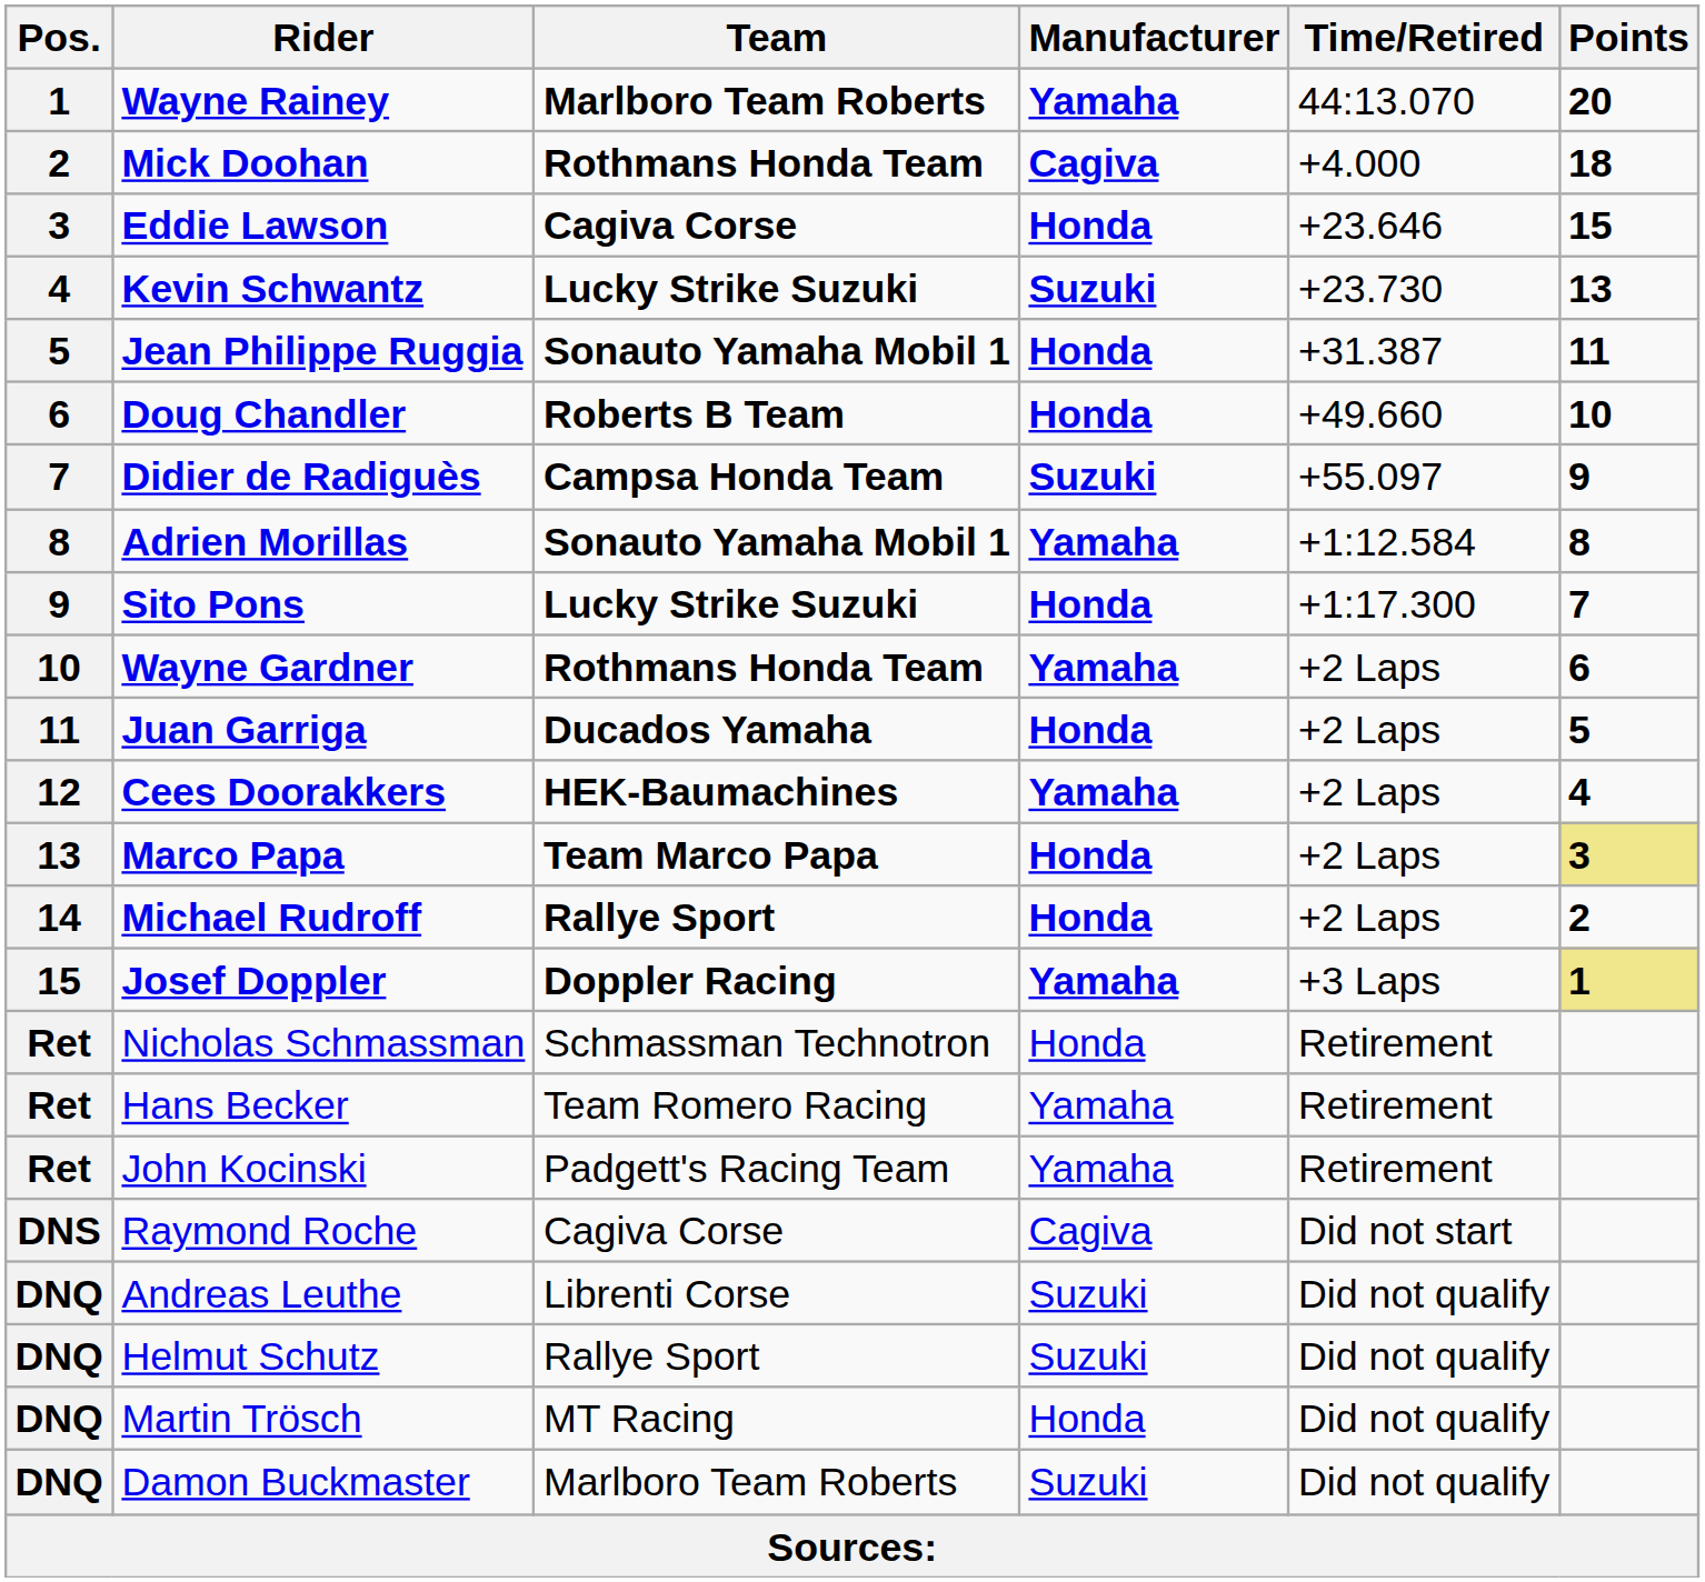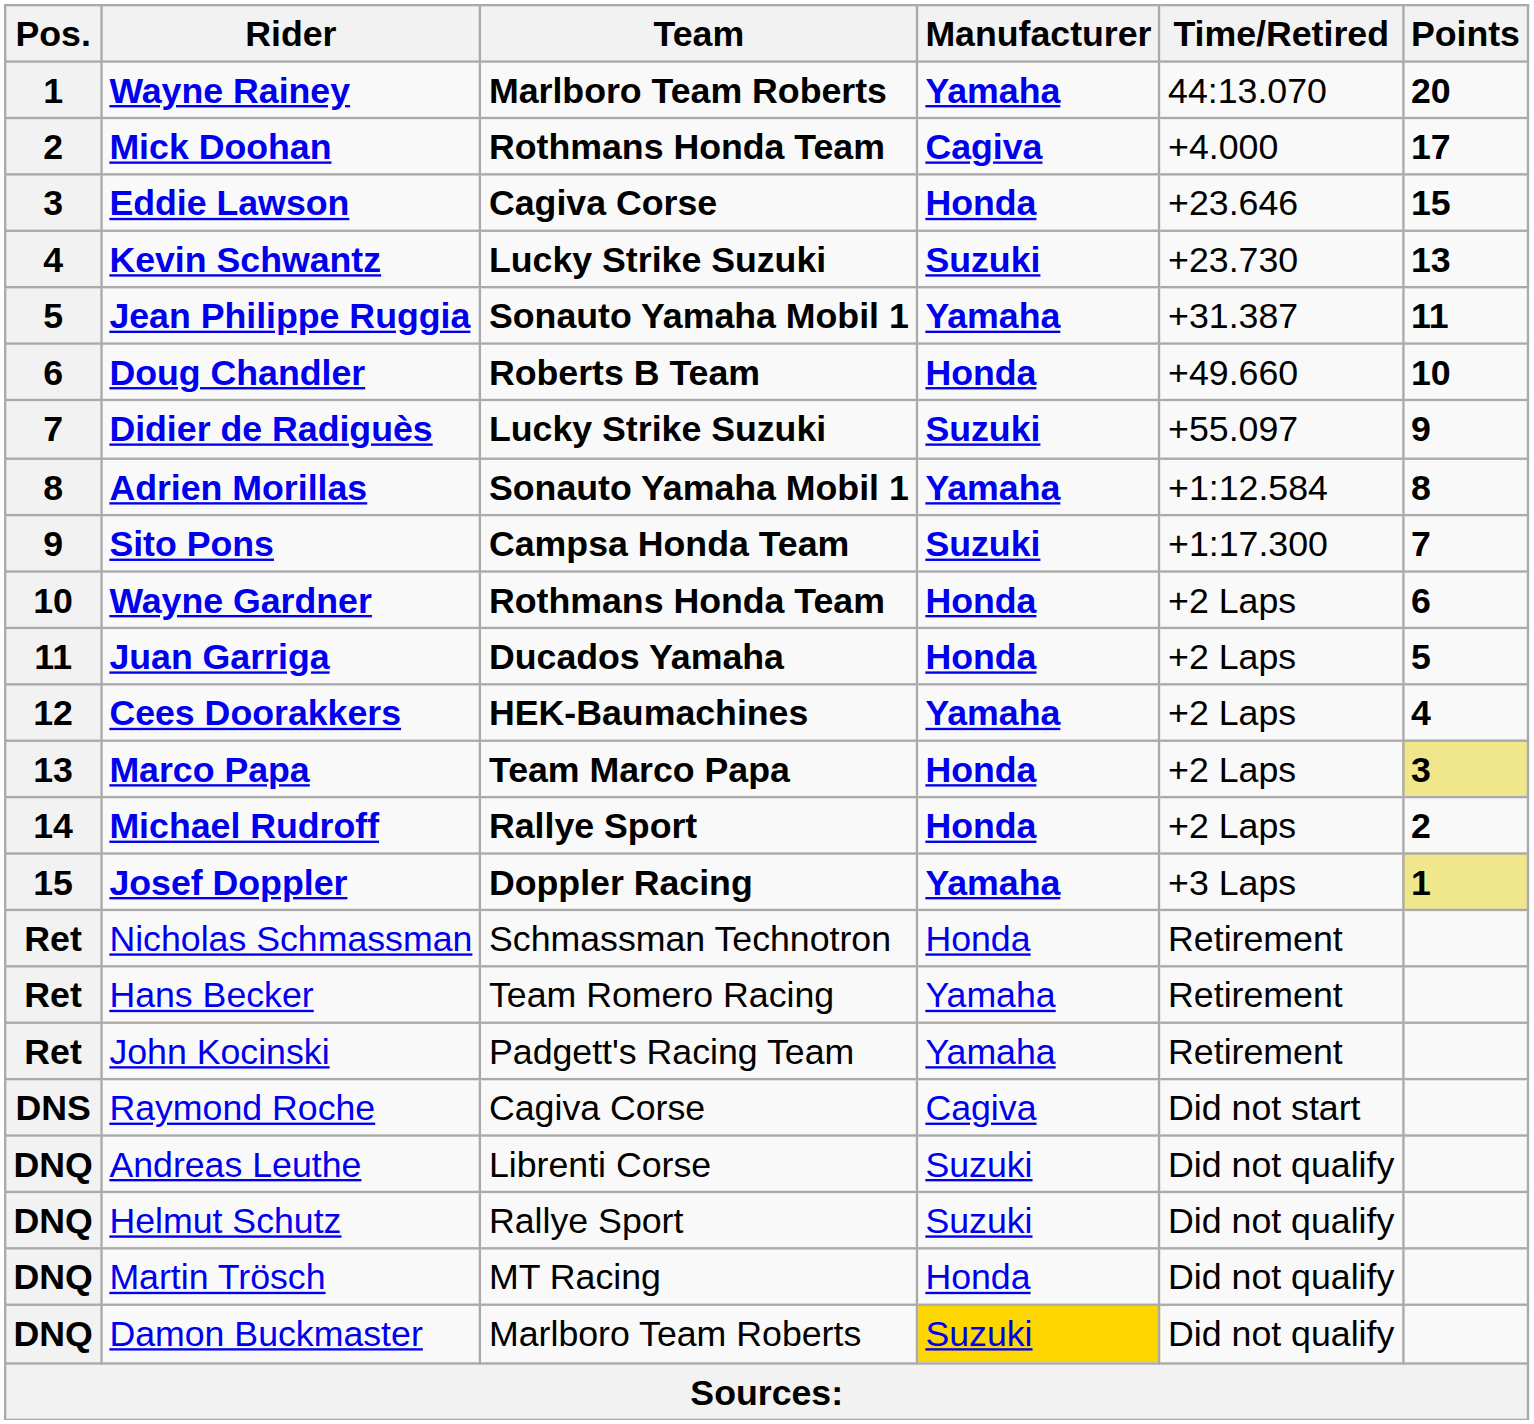 <table class="wikitable" style="font-size: 95%;">
 <tr>
 <th>Pos.</th>
 <th>Rider</th>
 <th>Team</th>
 <th>Manufacturer</th>
 <th>Time/Retired</th>
 <th>Points</th>
 </tr>
 <tr>
 <th>1</th>
 <td> <strong><a href='#'>Wayne Rainey</a></strong></td>
 <td><strong>Marlboro Team Roberts</strong></td>
 <td><strong><a href='#'>Yamaha</a></strong></td>
 <td>44:13.070</td>
 <td><strong>20</strong></td>
 </tr>
 <tr>
 <th>2</th>
 <td> <strong><a href='#'>Mick Doohan</a></strong></td>
 <td><strong>Rothmans Honda Team</strong></td>
 <td><strong><a href='#'>Cagiva</a></strong></td>
 <td>+4.000</td>
-<td><strong>18</strong></td>
+<td><strong>17</strong></td>
 </tr>
 <tr>
 <th>3</th>
 <td> <strong><a href='#'>Eddie Lawson</a></strong></td>
 <td><strong>Cagiva Corse</strong></td>
 <td><strong><a href='#'>Honda</a></strong></td>
 <td>+23.646</td>
 <td><strong>15</strong></td>
 </tr>
 <tr>
 <th>4</th>
 <td> <strong><a href='#'>Kevin Schwantz</a></strong></td>
 <td><strong>Lucky Strike Suzuki</strong></td>
 <td><strong><a href='#'>Suzuki</a></strong></td>
 <td>+23.730</td>
 <td><strong>13</strong></td>
 </tr>
 <tr>
 <th>5</th>
 <td> <strong><a href='#'>Jean Philippe Ruggia</a></strong></td>
 <td><strong>Sonauto Yamaha Mobil 1</strong></td>
-<td><strong><a href='#'>Honda</a></strong></td>
+<td><strong><a href='#'>Yamaha</a></strong></td>
 <td>+31.387</td>
 <td><strong>11</strong></td>
 </tr>
 <tr>
 <th>6</th>
 <td> <strong><a href='#'>Doug Chandler</a></strong></td>
 <td><strong>Roberts B Team</strong></td>
 <td><strong><a href='#'>Honda</a></strong></td>
 <td>+49.660</td>
 <td><strong>10</strong></td>
 </tr>
 <tr>
 <th>7</th>
 <td> <strong><a href='#'>Didier de Radiguès</a></strong></td>
-<td><strong>Campsa Honda Team</strong></td>
+<td><strong>Lucky Strike Suzuki</strong></td>
 <td><strong><a href='#'>Suzuki</a></strong></td>
 <td>+55.097</td>
 <td><strong>9</strong></td>
 </tr>
 <tr>
 <th>8</th>
 <td> <strong><a href='#'>Adrien Morillas</a></strong></td>
 <td><strong>Sonauto Yamaha Mobil 1</strong></td>
 <td><strong><a href='#'>Yamaha</a></strong></td>
 <td>+1:12.584</td>
 <td><strong>8</strong></td>
 </tr>
 <tr>
 <th>9</th>
 <td> <strong><a href='#'>Sito Pons</a></strong></td>
-<td><strong>Lucky Strike Suzuki</strong></td>
-<td><strong><a href='#'>Honda</a></strong></td>
+<td><strong>Campsa Honda Team</strong></td>
+<td><strong><a href='#'>Suzuki</a></strong></td>
 <td>+1:17.300</td>
 <td><strong>7</strong></td>
 </tr>
 <tr>
 <th>10</th>
 <td> <strong><a href='#'>Wayne Gardner</a></strong></td>
 <td><strong>Rothmans Honda Team</strong></td>
-<td><strong><a href='#'>Yamaha</a></strong></td>
+<td><strong><a href='#'>Honda</a></strong></td>
 <td>+2 Laps</td>
 <td><strong>6</strong></td>
 </tr>
 <tr>
 <th>11</th>
 <td> <strong><a href='#'>Juan Garriga</a></strong></td>
 <td><strong>Ducados Yamaha</strong></td>
 <td><strong><a href='#'>Honda</a></strong></td>
 <td>+2 Laps</td>
 <td><strong>5</strong></td>
 </tr>
 <tr>
 <th>12</th>
 <td> <strong><a href='#'>Cees Doorakkers</a></strong></td>
 <td><strong>HEK-Baumachines</strong></td>
 <td><strong><a href='#'>Yamaha</a></strong></td>
 <td>+2 Laps</td>
 <td><strong>4</strong></td>
 </tr>
 <tr>
 <th>13</th>
 <td> <strong><a href='#'>Marco Papa</a></strong></td>
 <td><strong>Team Marco Papa</strong></td>
 <td><strong><a href='#'>Honda</a></strong></td>
 <td>+2 Laps</td>
 <td style="background: khaki;"><strong>3</strong></td>
 </tr>
 <tr>
 <th>14</th>
 <td> <strong><a href='#'>Michael Rudroff</a></strong></td>
 <td><strong>Rallye Sport</strong></td>
 <td><strong><a href='#'>Honda</a></strong></td>
 <td>+2 Laps</td>
 <td><strong>2</strong></td>
 </tr>
 <tr>
 <th>15</th>
 <td> <strong><a href='#'>Josef Doppler</a></strong></td>
 <td><strong>Doppler Racing</strong></td>
 <td><strong><a href='#'>Yamaha</a></strong></td>
 <td>+3 Laps</td>
 <td style="background: khaki;"><strong>1</strong></td>
 </tr>
 <tr>
 <th>Ret</th>
 <td> <a href='#'>Nicholas Schmassman</a></td>
 <td>Schmassman Technotron</td>
 <td><a href='#'>Honda</a></td>
 <td>Retirement</td>
 <td></td>
 </tr>
 <tr>
 <th>Ret</th>
 <td> <a href='#'>Hans Becker</a></td>
 <td>Team Romero Racing</td>
 <td><a href='#'>Yamaha</a></td>
 <td>Retirement</td>
 <td></td>
 </tr>
 <tr>
 <th>Ret</th>
 <td> <a href='#'>John Kocinski</a></td>
 <td>Padgett's Racing Team</td>
 <td><a href='#'>Yamaha</a></td>
 <td>Retirement</td>
 <td></td>
 </tr>
 <tr>
 <th>DNS</th>
 <td> <a href='#'>Raymond Roche</a></td>
 <td>Cagiva Corse</td>
 <td><a href='#'>Cagiva</a></td>
 <td>Did not start</td>
 <td></td>
 </tr>
 <tr>
 <th>DNQ</th>
 <td> <a href='#'>Andreas Leuthe</a></td>
 <td>Librenti Corse</td>
 <td><a href='#'>Suzuki</a></td>
 <td>Did not qualify</td>
 <td></td>
 </tr>
 <tr>
 <th>DNQ</th>
 <td> <a href='#'>Helmut Schutz</a></td>
 <td>Rallye Sport</td>
 <td><a href='#'>Suzuki</a></td>
 <td>Did not qualify</td>
 <td></td>
 </tr>
 <tr>
 <th>DNQ</th>
 <td> <a href='#'>Martin Trösch</a></td>
 <td>MT Racing</td>
 <td><a href='#'>Honda</a></td>
 <td>Did not qualify</td>
 <td></td>
 </tr>
 <tr>
 <th>DNQ</th>
 <td> <a href='#'>Damon Buckmaster</a></td>
 <td>Marlboro Team Roberts</td>
-<td><a href='#'>Suzuki</a></td>
+<td style="background: gold;"><a href='#'>Suzuki</a></td>
 <td>Did not qualify</td>
 <td></td>
 </tr>
 <tr>
 <th colspan=8>Sources:</th>
 </tr>
 </table>
